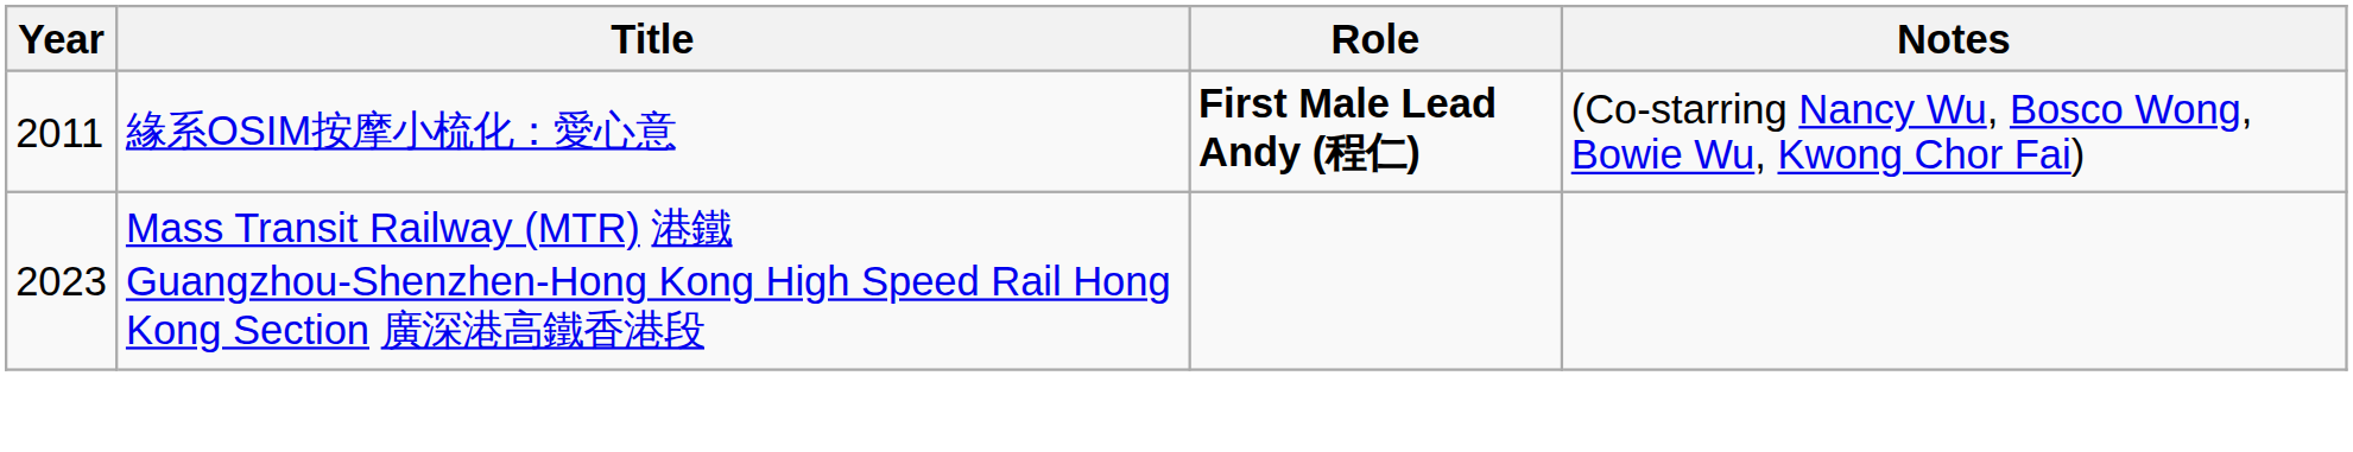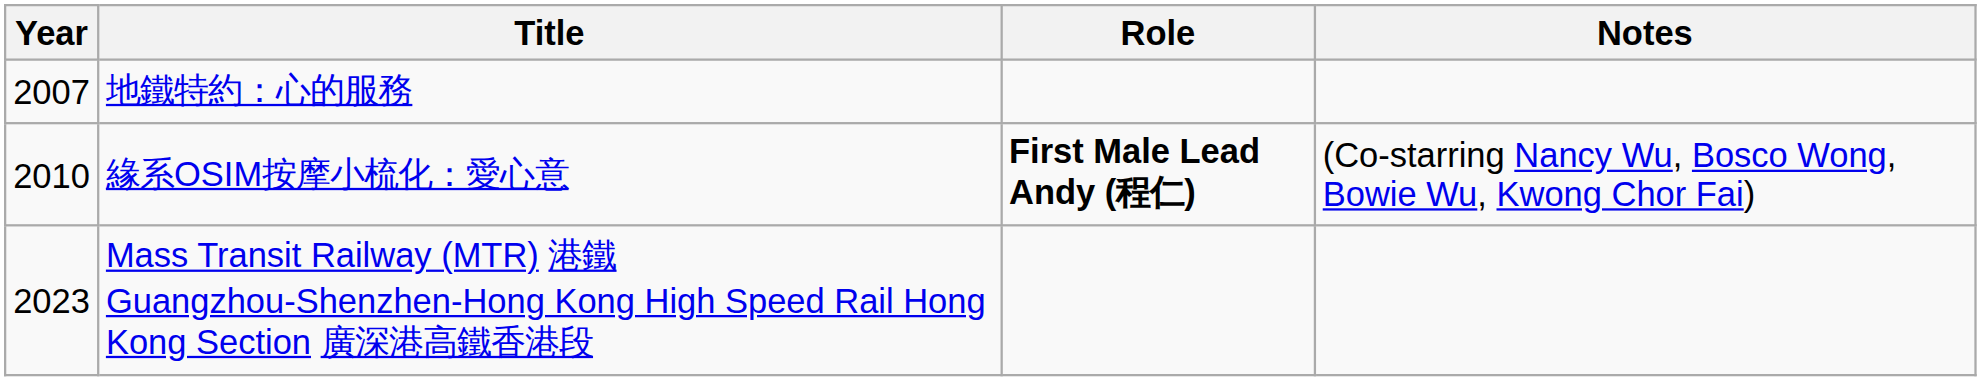 <table class="wikitable" style="font-size: 95%;">
 <tr>
 <th>Year</th>
 <th>Title</th>
 <th>Role</th>
 <th>Notes</th>
 </tr>
 <tr>
-<td>2011</td>
+<td>2007</td>
+<td><a href='#'>地鐵特約：心的服務</a></td>
+<td></td>
+<td></td>
+</tr>
+<tr>
+<td>2010</td>
 <td><a href='#'>緣系OSIM按摩小梳化：愛心意</a></td>
 <td><strong>First Male Lead Andy (程仁)</strong></td>
 <td>(Co-starring <a href='#'>Nancy Wu</a>, <a href='#'>Bosco Wong</a>, <a href='#'>Bowie Wu</a>, <a href='#'>Kwong Chor Fai</a>)</td>
 </tr>
 <tr>
 <td>2023</td>
 <td><a href='#'>Mass Transit Railway (MTR)</a> <a href='#'>港鐵</a><br><a href='#'>Guangzhou-Shenzhen-Hong Kong High Speed Rail Hong Kong Section</a> <a href='#'>廣深港高鐵香港段</a></td>
 <td></td>
 <td></td>
 </tr>
 </table>
